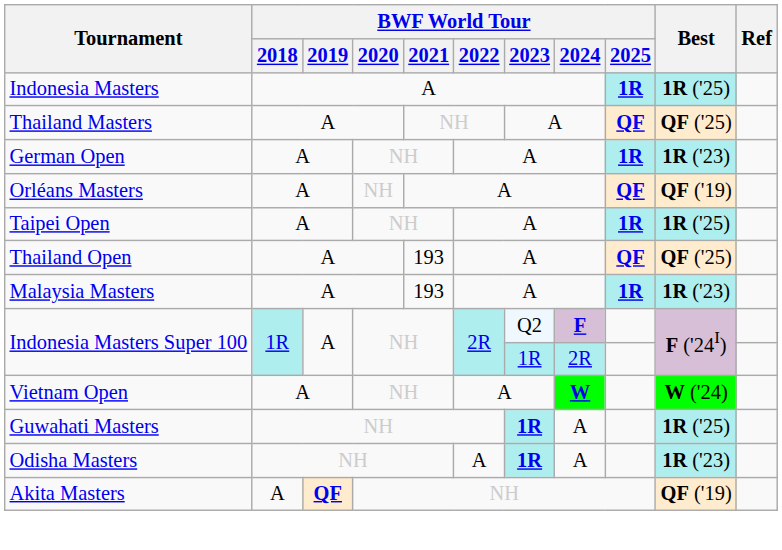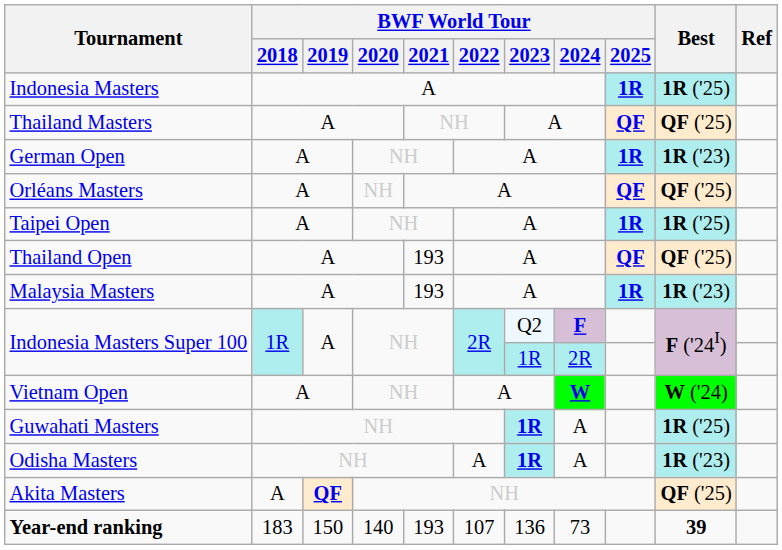 <table style='font-size: 90%; text-align:center;' class='wikitable'>
 <tr>
 <th rowspan="2">Tournament</th>
 <th colspan="8"><a href='#'>BWF World Tour</a></th>
 <th rowspan="2">Best</th>
 <th rowspan="2">Ref</th>
 </tr>
 <tr>
 <th><a href='#'>2018</a></th>
 <th><a href='#'>2019</a></th>
 <th><a href='#'>2020</a></th>
 <th><a href='#'>2021</a></th>
 <th><a href='#'>2022</a></th>
 <th><a href='#'>2023</a></th>
 <th><a href='#'>2024</a></th>
 <th><a href='#'>2025</a></th>
 </tr>
 <tr>
 <td align=left><a href='#'>Indonesia Masters</a></td>
 <td colspan="7">A</td>
 <td bgcolor=AFEEEE><strong><a href='#'>1R</a></strong></td>
 <td bgcolor=AFEEEE><strong>1R</strong> ('25)</td>
 <td></td>
 </tr>
 <tr>
 <td align=left><a href='#'>Thailand Masters</a></td>
 <td colspan="3">A</td>
 <td colspan="2" style=color:#ccc>NH</td>
 <td colspan="2">A</td>
 <td bgcolor=FFEBCD><strong><a href='#'>QF</a></strong></td>
 <td bgcolor=FFEBCD><strong>QF</strong> ('25)</td>
 <td></td>
 </tr>
 <tr>
 <td align=left><a href='#'>German Open</a></td>
 <td colspan="2">A</td>
 <td colspan="2" style=color:#ccc>NH</td>
 <td colspan="3">A</td>
 <td bgcolor=AFEEEE><strong><a href='#'>1R</a></strong></td>
 <td bgcolor=AFEEEE><strong>1R</strong> ('23)</td>
 <td></td>
 </tr>
 <tr>
 <td align=left><a href='#'>Orléans Masters</a></td>
 <td colspan="2">A</td>
 <td style=color:#ccc>NH</td>
 <td colspan="4">A</td>
 <td bgcolor=FFEBCD><strong><a href='#'>QF</a></strong></td>
-<td bgcolor=FFEBCD><strong>QF</strong> ('19)</td>
+<td bgcolor=FFEBCD><strong>QF</strong> ('25)</td>
 <td></td>
 </tr>
 <tr>
 <td align=left><a href='#'>Taipei Open</a></td>
 <td colspan="2">A</td>
 <td colspan="2" style=color:#ccc>NH</td>
 <td colspan="3">A</td>
 <td bgcolor=AFEEEE><a href='#'><strong>1R</strong></a></td>
 <td bgcolor=AFEEEE><strong>1R</strong> ('25)</td>
 <td></td>
 </tr>
 <tr>
 <td align=left><a href='#'>Thailand Open</a></td>
 <td colspan="3">A</td>
 <td 2021;>193</td>
 <td colspan="3">A</td>
 <td bgcolor=FFEBCD><strong><a href='#'>QF</a></strong></td>
 <td bgcolor=FFEBCD><strong>QF</strong> ('25)</td>
 <td></td>
 </tr>
 <tr>
 <td align=left><a href='#'>Malaysia Masters</a></td>
 <td colspan="3">A</td>
 <td 2021;>193</td>
 <td colspan="3">A</td>
 <td bgcolor=AFEEEE><strong><a href='#'>1R</a></strong></td>
 <td bgcolor=AFEEEE><strong>1R</strong> ('23)</td>
 <td></td>
 </tr>
 <tr>
 <td rowspan="2" align=left><a href='#'>Indonesia Masters Super 100</a></td>
 <td rowspan="2 "bgcolor=AFEEEE><a href='#'>1R</a></td>
 <td rowspan="2">A</td>
 <td rowspan="2" colspan="2" style=color:#ccc>NH</td>
 <td rowspan="2" bgcolor=AFEEEE><a href='#'>2R</a></td>
 <td 2023; bgcolor=F0F8FF>Q2</td>
 <td bgcolor=D8BFD8><strong><a href='#'>F</a></strong></td>
 <td></td>
 <td rowspan="2" bgcolor=D8BFD8><strong>F</strong> ('24<sup>I</sup>)</td>
 <td></td>
 </tr>
 <tr>
 <td bgcolor=AFEEEE><a href='#'>1R</a></td>
 <td bgcolor=AFEEEE><a href='#'>2R</a></td>
 <td></td>
 <td></td>
 </tr>
 <tr>
 <td align=left><a href='#'>Vietnam Open</a></td>
 <td colspan="2">A</td>
 <td colspan="2" style=color:#ccc>NH</td>
 <td colspan="2">A</td>
 <td bgcolor=00FF00><strong><a href='#'>W</a></strong></td>
 <td></td>
 <td bgcolor=00FF00><strong>W</strong> ('24)</td>
 <td></td>
 </tr>
 <tr>
 <td align=left><a href='#'>Guwahati Masters</a></td>
 <td colspan="5" style=color:#ccc>NH</td>
 <td bgcolor=AFEEEE><strong><a href='#'>1R</a></strong></td>
 <td>A</td>
 <td></td>
 <td bgcolor=AFEEEE><strong>1R</strong> ('25)</td>
 <td></td>
 </tr>
 <tr>
 <td align=left><a href='#'>Odisha Masters</a></td>
 <td colspan="4" style=color:#ccc>NH</td>
 <td>A</td>
 <td bgcolor=AFEEEE><strong><a href='#'>1R</a></strong></td>
 <td>A</td>
 <td></td>
 <td bgcolor=AFEEEE><strong>1R</strong> ('23)</td>
 <td></td>
 </tr>
 <tr>
 <td align=left><a href='#'>Akita Masters</a></td>
 <td>A</td>
 <td bgcolor=FFEBCD><strong><a href='#'>QF</a></strong></td>
 <td colspan="6" style=color:#ccc>NH</td>
-<td bgcolor=FFEBCD><strong>QF</strong> ('19)</td>
+<td bgcolor=FFEBCD><strong>QF</strong> ('25)</td>
+<td></td>
+</tr>
+<tr>
+<td align=left><strong>Year-end ranking</strong></td>
+<td 2018;>183</td>
+<td 2019;>150</td>
+<td 2020;>140</td>
+<td 2021;>193</td>
+<td 2022;>107</td>
+<td 2023;>136</td>
+<td 2024;>73</td>
+<td 2025;></td>
+<td Best;><strong>39</strong></td>
 <td></td>
 </tr>
 </table>
